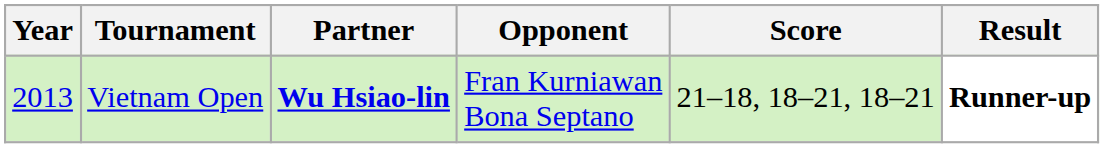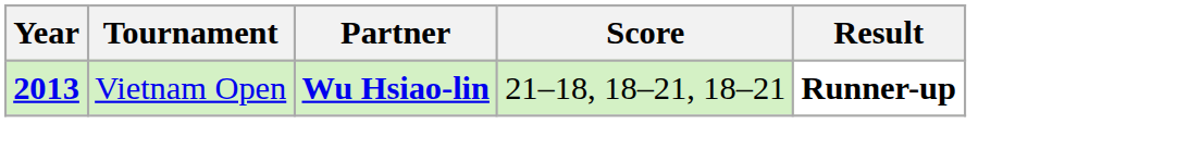 <table class="sortable wikitable" style="font-size: 90%;">
 <tr>
 <th>Year</th>
 <th>Tournament</th>
 <th>Partner</th>
-<th>Opponent</th>
 <th>Score</th>
 <th>Result</th>
 </tr>
 <tr style="background:#D4F1C5">
-<td align="center"><a href='#'>2013</a></td>
+<td align="center"><strong><a href='#'>2013</a></strong></td>
 <td align="left"><a href='#'>Vietnam Open</a></td>
 <td align="left"><strong> <a href='#'>Wu Hsiao-lin</a></strong></td>
-<td align="left"> <a href='#'>Fran Kurniawan</a> <br>  <a href='#'>Bona Septano</a></td>
 <td align="left">21–18, 18–21, 18–21</td>
 <td style="text-align:left; background:white"> <strong>Runner-up</strong></td>
 </tr>
 </table>
